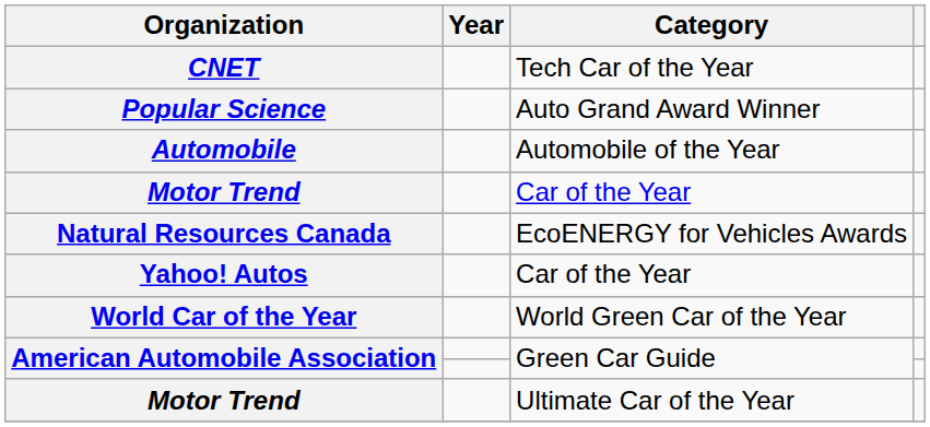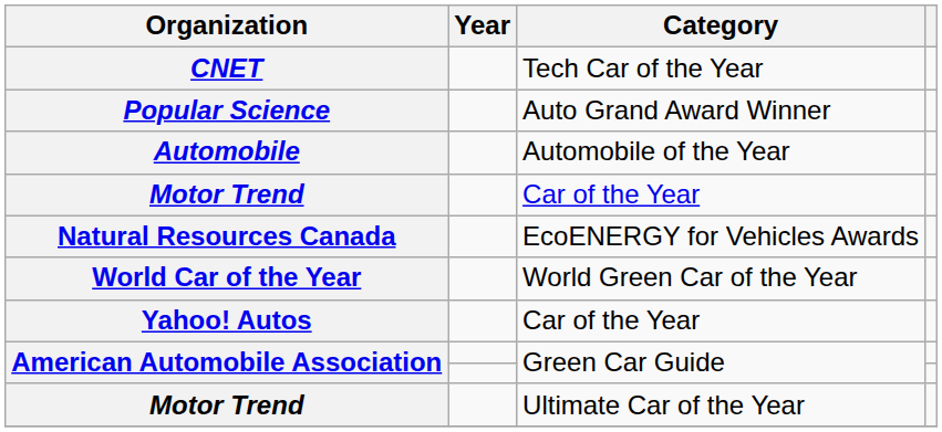 <table class="wikitable sortable plainrowheaders">
 <tr>
 <th scope="col">Organization</th>
 <th scope="col">Year</th>
 <th scope="col">Category</th>
 <th scope="col" class="unsortable"></th>
 </tr>
 <tr>
 <th scope="rowgroup" rowspan="1"><em><a href='#'>CNET</a></em></th>
 <td rowspan="1"></td>
 <td>Tech Car of the Year</td>
 <td rowspan="1" style="text-align:center;"></td>
 </tr>
 <tr>
 <th scope="rowgroup" rowspan="1"><em><a href='#'>Popular Science</a></em></th>
 <td rowspan="1"></td>
 <td>Auto Grand Award Winner</td>
 <td rowspan="1" style="text-align:center;"></td>
 </tr>
 <tr>
 <th scope="rowgroup" rowspan="1"><em><a href='#'>Automobile</a></em></th>
 <td rowspan="1"></td>
 <td>Automobile of the Year</td>
 <td rowspan="1" style="text-align:center;"></td>
 </tr>
 <tr>
 <th scope="rowgroup" rowspan="1"><em><a href='#'>Motor Trend</a></em></th>
 <td rowspan="1"></td>
 <td><a href='#'>Car of the Year</a></td>
 <td rowspan="1" style="text-align:center;"></td>
 </tr>
 <tr>
 <th scope="rowgroup" rowspan="1"><a href='#'>Natural Resources Canada</a></th>
 <td rowspan="1"></td>
 <td>EcoENERGY for Vehicles Awards</td>
 <td rowspan="1" style="text-align:center;"></td>
 </tr>
 <tr>
+<th scope="rowgroup" rowspan="1"><a href='#'>World Car of the Year</a></th>
+<td rowspan="1"></td>
+<td>World Green Car of the Year</td>
+<td rowspan="1" style="text-align:center;"></td>
+</tr>
+<tr>
 <th scope="rowgroup" rowspan="1"><a href='#'>Yahoo! Autos</a></th>
 <td rowspan="1"></td>
 <td>Car of the Year</td>
-<td rowspan="1" style="text-align:center;"></td>
-</tr>
-<tr>
-<th scope="rowgroup" rowspan="1"><a href='#'>World Car of the Year</a></th>
-<td rowspan="1"></td>
-<td>World Green Car of the Year</td>
 <td rowspan="1" style="text-align:center;"></td>
 </tr>
 <tr>
 <th scope="rowgroup" rowspan="2"><a href='#'>American Automobile Association</a></th>
 <td rowspan="1"></td>
 <td rowspan="2">Green Car Guide</td>
 <td rowspan="1" style="text-align:center;"></td>
 </tr>
 <tr>
 <td rowspan="1"></td>
 <td rowspan="1" style="text-align:center;"></td>
 </tr>
 <tr>
 <th scope="rowgroup" rowspan="1"><em>Motor Trend</em></th>
 <td rowspan="1"></td>
 <td>Ultimate Car of the Year</td>
 <td rowspan="1" style="text-align:center;"></td>
 </tr>
 <tr>
 </tr>
 </table>
